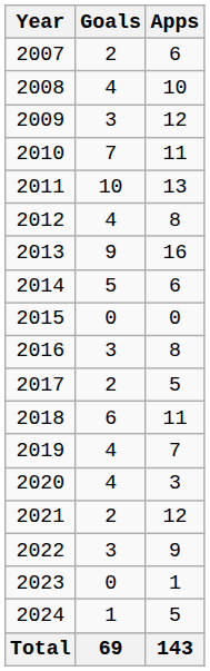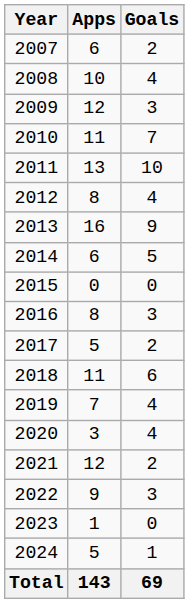 <table class="wikitable sortable" style="text-align:center">
 <tr>
 <th scope="col">Year</th>
+<th scope="col">Apps</th>
 <th scope="col">Goals</th>
-<th scope="col">Apps</th>
 </tr>
 <tr>
 <td>2007</td>
+<td>6</td>
 <td>2</td>
-<td>6</td>
 </tr>
 <tr>
 <td>2008</td>
+<td>10</td>
 <td>4</td>
+</tr>
+<tr>
+<td>2009</td>
+<td>12</td>
+<td>3</td>
+</tr>
+<tr>
+<td>2010</td>
+<td>11</td>
+<td>7</td>
+</tr>
+<tr>
+<td>2011</td>
+<td>13</td>
 <td>10</td>
 </tr>
 <tr>
-<td>2009</td>
-<td>3</td>
-<td>12</td>
-</tr>
-<tr>
-<td>2010</td>
-<td>7</td>
-<td>11</td>
-</tr>
-<tr>
-<td>2011</td>
-<td>10</td>
-<td>13</td>
-</tr>
-<tr>
 <td>2012</td>
+<td>8</td>
 <td>4</td>
-<td>8</td>
 </tr>
 <tr>
 <td>2013</td>
+<td>16</td>
 <td>9</td>
-<td>16</td>
 </tr>
 <tr>
 <td>2014</td>
+<td>6</td>
 <td>5</td>
-<td>6</td>
 </tr>
 <tr>
 <td>2015</td>
 <td>0</td>
 <td>0</td>
 </tr>
 <tr>
 <td>2016</td>
+<td>8</td>
 <td>3</td>
-<td>8</td>
 </tr>
 <tr>
 <td>2017</td>
+<td>5</td>
 <td>2</td>
-<td>5</td>
 </tr>
 <tr>
 <td>2018</td>
+<td>11</td>
 <td>6</td>
-<td>11</td>
 </tr>
 <tr>
 <td>2019</td>
+<td>7</td>
 <td>4</td>
-<td>7</td>
 </tr>
 <tr>
 <td>2020</td>
+<td>3</td>
 <td>4</td>
+</tr>
+<tr>
+<td>2021</td>
+<td>12</td>
+<td>2</td>
+</tr>
+<tr>
+<td>2022</td>
+<td>9</td>
 <td>3</td>
 </tr>
 <tr>
-<td>2021</td>
-<td>2</td>
-<td>12</td>
+<td>2023</td>
+<td>1</td>
+<td>0</td>
 </tr>
 <tr>
-<td>2022</td>
-<td>3</td>
-<td>9</td>
-</tr>
-<tr>
-<td>2023</td>
-<td>0</td>
+<td>2024</td>
+<td>5</td>
 <td>1</td>
 </tr>
 <tr>
-<td>2024</td>
-<td>1</td>
-<td>5</td>
-</tr>
-<tr>
 <th>Total</th>
+<th>143</th>
 <th>69</th>
-<th>143</th>
 </tr>
 </table>
